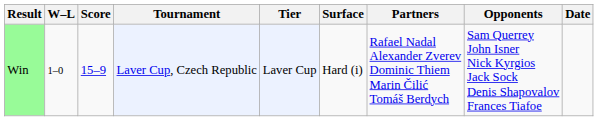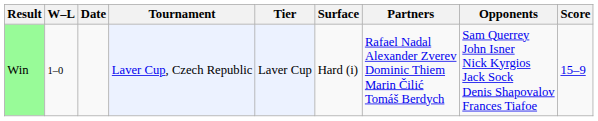 <table class="sortable wikitable">
 <tr>
 <th>Result</th>
 <th class="unsortable">W–L</th>
-<th class="unsortable">Score</th>
+<th class="unsortable">Date</th>
 <th>Tournament</th>
 <th>Tier</th>
 <th>Surface</th>
 <th>Partners</th>
 <th>Opponents</th>
-<th class="unsortable">Date</th>
+<th class="unsortable">Score</th>
 </tr>
 <tr>
 <td bgcolor=98FB98>Win</td>
 <td><small>1–0</small></td>
-<td><a href='#'>15–9</a></td>
+<td><a href='#'></a></td>
 <td style="background:#ECF2FF;"><a href='#'>Laver Cup</a>, Czech Republic</td>
 <td style="background:#ECF2FF;">Laver Cup</td>
 <td>Hard (i)</td>
 <td> <a href='#'>Rafael Nadal</a><br> <a href='#'>Alexander Zverev</a><br> <a href='#'>Dominic Thiem</a><br> <a href='#'>Marin Čilić</a><br> <a href='#'>Tomáš Berdych</a></td>
 <td> <a href='#'>Sam Querrey</a><br> <a href='#'>John Isner</a><br> <a href='#'>Nick Kyrgios</a><br> <a href='#'>Jack Sock</a><br> <a href='#'>Denis Shapovalov</a><br> <a href='#'>Frances Tiafoe</a></td>
-<td><a href='#'></a></td>
+<td><a href='#'>15–9</a></td>
 </tr>
 </table>
